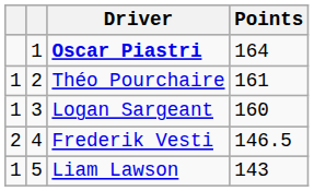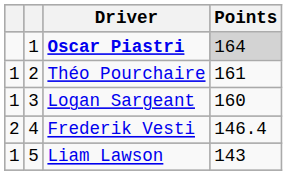 <table class="wikitable" style="font-size: 85%;">
 <tr>
 <th></th>
 <th></th>
 <th>Driver</th>
 <th>Points</th>
 </tr>
 <tr>
 <td align="left"></td>
 <td align="center">1</td>
 <td> <strong><a href='#'>Oscar Piastri</a></strong></td>
-<td>164</td>
+<td style="background: lightgrey;">164</td>
 </tr>
 <tr>
 <td align="left"> 1</td>
 <td align="center">2</td>
 <td> <a href='#'>Théo Pourchaire</a></td>
 <td>161</td>
 </tr>
 <tr>
 <td align="left"> 1</td>
 <td align="center">3</td>
 <td> <a href='#'>Logan Sargeant</a></td>
 <td>160</td>
 </tr>
 <tr>
 <td align="left"> 2</td>
 <td align="center">4</td>
 <td> <a href='#'>Frederik Vesti</a></td>
-<td>146.5</td>
+<td>146.4</td>
 </tr>
 <tr>
 <td align="left"> 1</td>
 <td align="center">5</td>
 <td> <a href='#'>Liam Lawson</a></td>
 <td>143</td>
 </tr>
 </table>
